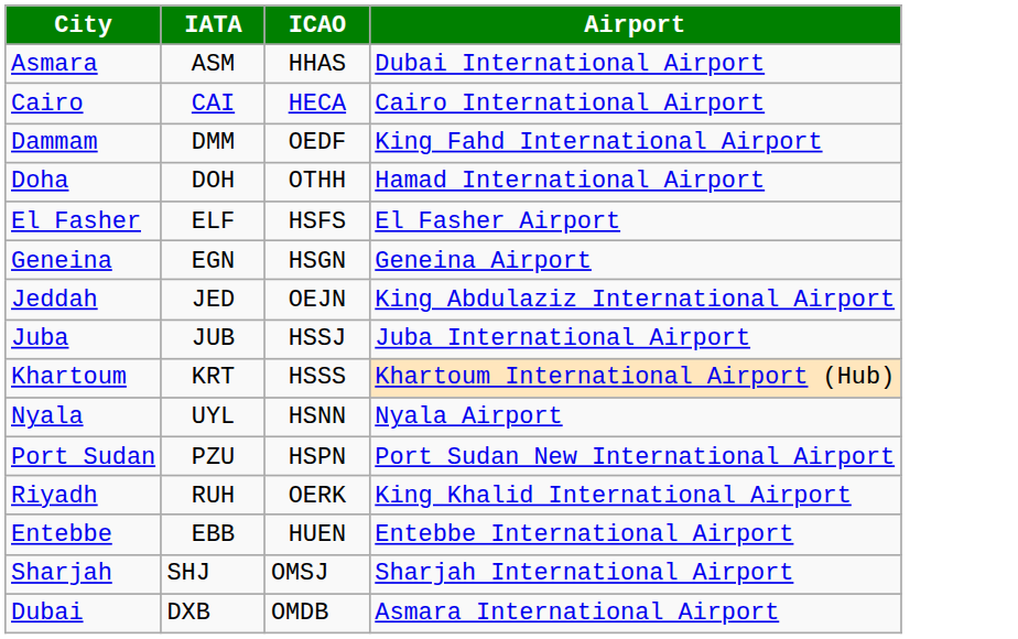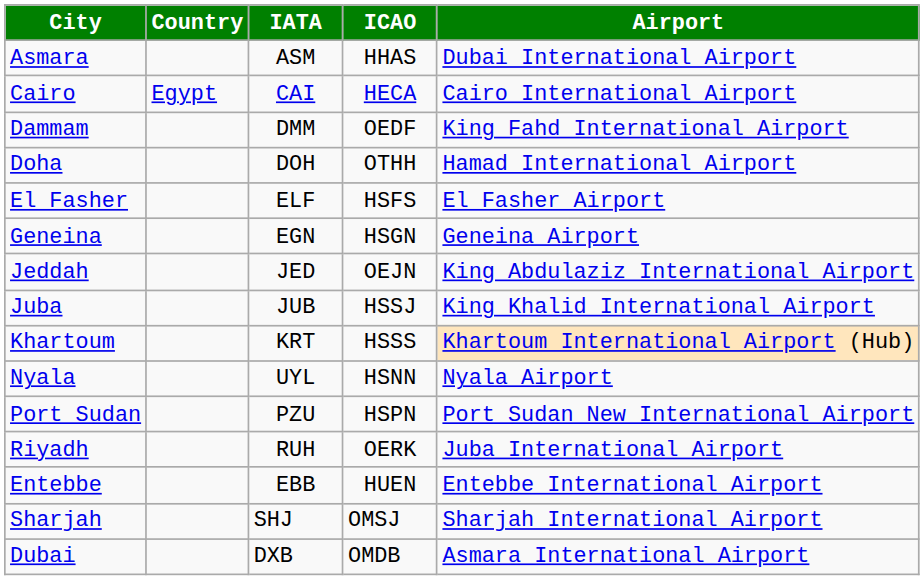 <table class="wikitable sortable">
 <tr>
 <th style="background-color:#008000; color:white">City</th>
+<th style="background-color:#008000; color:white">Country</th>
 <th style="background-color:#008000; color:white;width:50px;">IATA</th>
 <th style="background-color:#008000; color:white;width:50px;">ICAO</th>
 <th style="background-color:#008000; color:white">Airport</th>
 </tr>
 <tr>
 <td><a href='#'>Asmara</a></td>
+<td></td>
 <td align=center>ASM</td>
 <td align=center>HHAS</td>
 <td><a href='#'>Dubai International Airport</a></td>
 </tr>
 <tr>
 <td><a href='#'>Cairo</a></td>
+<td><a href='#'>Egypt</a></td>
 <td align=center><a href='#'>CAI</a></td>
 <td align=center><a href='#'>HECA</a></td>
 <td><a href='#'>Cairo International Airport</a></td>
 </tr>
 <tr>
 <td><a href='#'>Dammam</a></td>
+<td></td>
 <td align=center>DMM</td>
 <td align=center>OEDF</td>
 <td><a href='#'>King Fahd International Airport</a></td>
 </tr>
 <tr>
 <td><a href='#'>Doha</a></td>
+<td></td>
 <td align=center>DOH</td>
 <td align=center>OTHH</td>
 <td><a href='#'>Hamad International Airport</a></td>
 </tr>
 <tr>
 <td><a href='#'>El Fasher</a></td>
+<td></td>
 <td align=center>ELF</td>
 <td align=center>HSFS</td>
 <td><a href='#'>El Fasher Airport</a></td>
 </tr>
 <tr>
 <td><a href='#'>Geneina</a></td>
+<td></td>
 <td align=center>EGN</td>
 <td align=center>HSGN</td>
 <td><a href='#'>Geneina Airport</a></td>
 </tr>
 <tr>
 <td><a href='#'>Jeddah</a></td>
+<td></td>
 <td align=center>JED</td>
 <td align=center>OEJN</td>
 <td><a href='#'>King Abdulaziz International Airport</a></td>
 </tr>
 <tr>
 <td><a href='#'>Juba</a></td>
+<td></td>
 <td align=center>JUB</td>
 <td align=center>HSSJ</td>
-<td><a href='#'>Juba International Airport</a></td>
+<td><a href='#'>King Khalid International Airport</a></td>
 </tr>
 <tr>
 <td><a href='#'>Khartoum</a></td>
+<td></td>
 <td align="center">KRT</td>
 <td align="center">HSSS</td>
 <td style="background-color: #FFE6BD"><a href='#'>Khartoum International Airport</a> (Hub)</td>
 </tr>
 <tr>
 <td><a href='#'>Nyala</a></td>
+<td></td>
 <td align=center>UYL</td>
 <td align=center>HSNN</td>
 <td><a href='#'>Nyala Airport</a></td>
 </tr>
 <tr>
 <td><a href='#'>Port Sudan</a></td>
+<td></td>
 <td align=center>PZU</td>
 <td align=center>HSPN</td>
 <td><a href='#'>Port Sudan New International Airport</a></td>
 </tr>
 <tr>
 <td><a href='#'>Riyadh</a></td>
+<td></td>
 <td align=center>RUH</td>
 <td align=center>OERK</td>
-<td><a href='#'>King Khalid International Airport</a></td>
+<td><a href='#'>Juba International Airport</a></td>
 </tr>
 <tr>
 <td><a href='#'>Entebbe</a></td>
+<td></td>
 <td align=center>EBB</td>
 <td align=center>HUEN</td>
 <td><a href='#'>Entebbe International Airport</a></td>
 </tr>
 <tr>
 <td><a href='#'>Sharjah</a></td>
+<td></td>
 <td>SHJ</td>
 <td>OMSJ</td>
 <td><a href='#'>Sharjah International Airport</a></td>
 </tr>
 <tr>
 <td><a href='#'>Dubai</a></td>
+<td></td>
 <td>DXB</td>
 <td>OMDB</td>
 <td><a href='#'>Asmara International Airport</a></td>
 </tr>
 </table>
